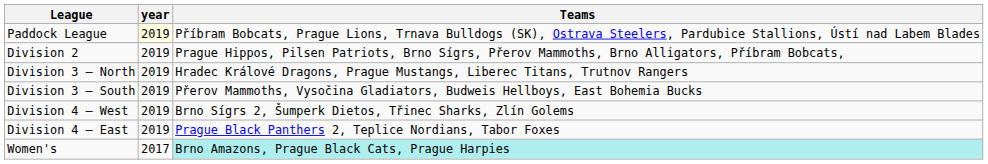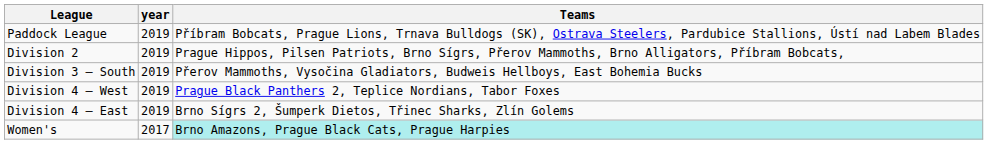 <table class="wikitable">
 <tr>
 <th>League</th>
 <th>year</th>
 <th>Teams</th>
 </tr>
 <tr>
 <td>Paddock League</td>
-<td style="background: lightyellow;">2019</td>
+<td>2019</td>
 <td>Příbram Bobcats, Prague Lions, Trnava Bulldogs (SK), <a href='#'>Ostrava Steelers</a>, Pardubice Stallions,  Ústí nad Labem Blades</td>
 </tr>
 <tr>
 <td>Division 2</td>
 <td>2019</td>
 <td>Prague Hippos, Pilsen Patriots, Brno Sígrs, Přerov Mammoths, Brno Alligators, Příbram Bobcats,</td>
-</tr>
-<tr>
-<td>Division 3 – North</td>
-<td>2019</td>
-<td>Hradec Králové Dragons, Prague Mustangs, Liberec Titans, Trutnov Rangers</td>
 </tr>
 <tr>
 <td>Division 3 – South</td>
 <td>2019</td>
 <td>Přerov Mammoths, Vysočina Gladiators, Budweis Hellboys, East Bohemia Bucks</td>
 </tr>
 <tr>
 <td>Division 4 – West</td>
 <td>2019</td>
-<td>Brno Sígrs 2, Šumperk Dietos, Třinec Sharks, Zlín Golems</td>
+<td><a href='#'>Prague Black Panthers</a> 2, Teplice Nordians, Tabor Foxes</td>
 </tr>
 <tr>
 <td>Division 4 – East</td>
 <td>2019</td>
-<td><a href='#'>Prague Black Panthers</a> 2, Teplice Nordians, Tabor Foxes</td>
+<td>Brno Sígrs 2, Šumperk Dietos, Třinec Sharks, Zlín Golems</td>
 </tr>
 <tr>
 <td>Women's</td>
 <td>2017</td>
 <td style="background: paleturquoise;">Brno Amazons, Prague Black Cats, Prague Harpies</td>
 </tr>
 </table>
